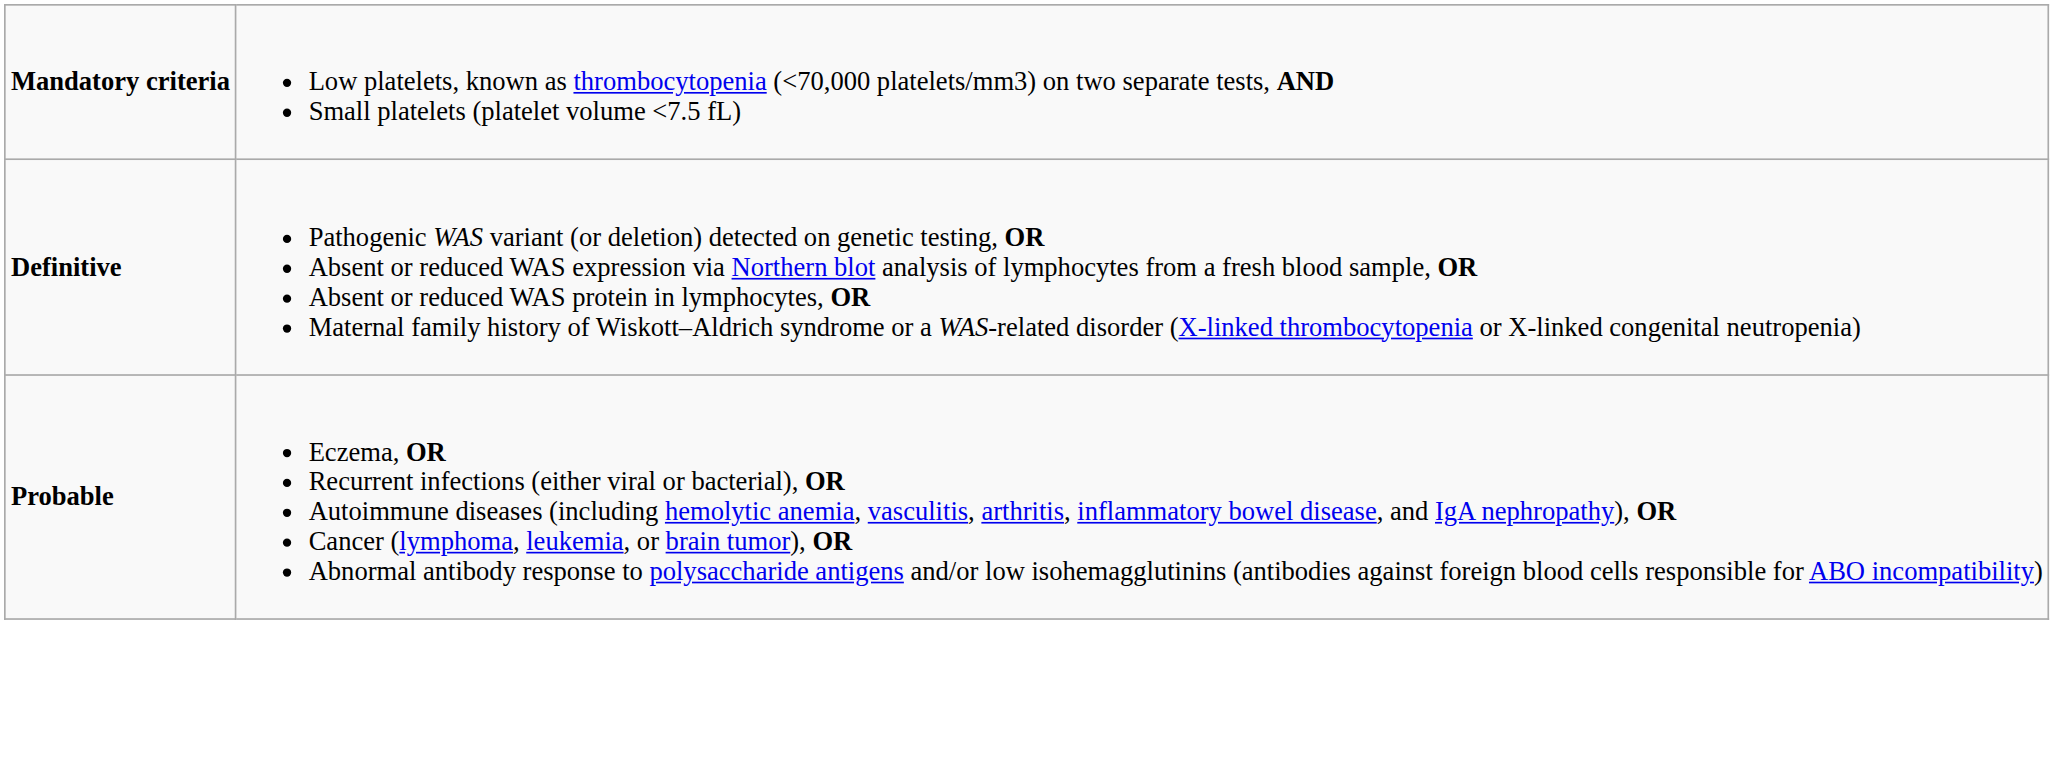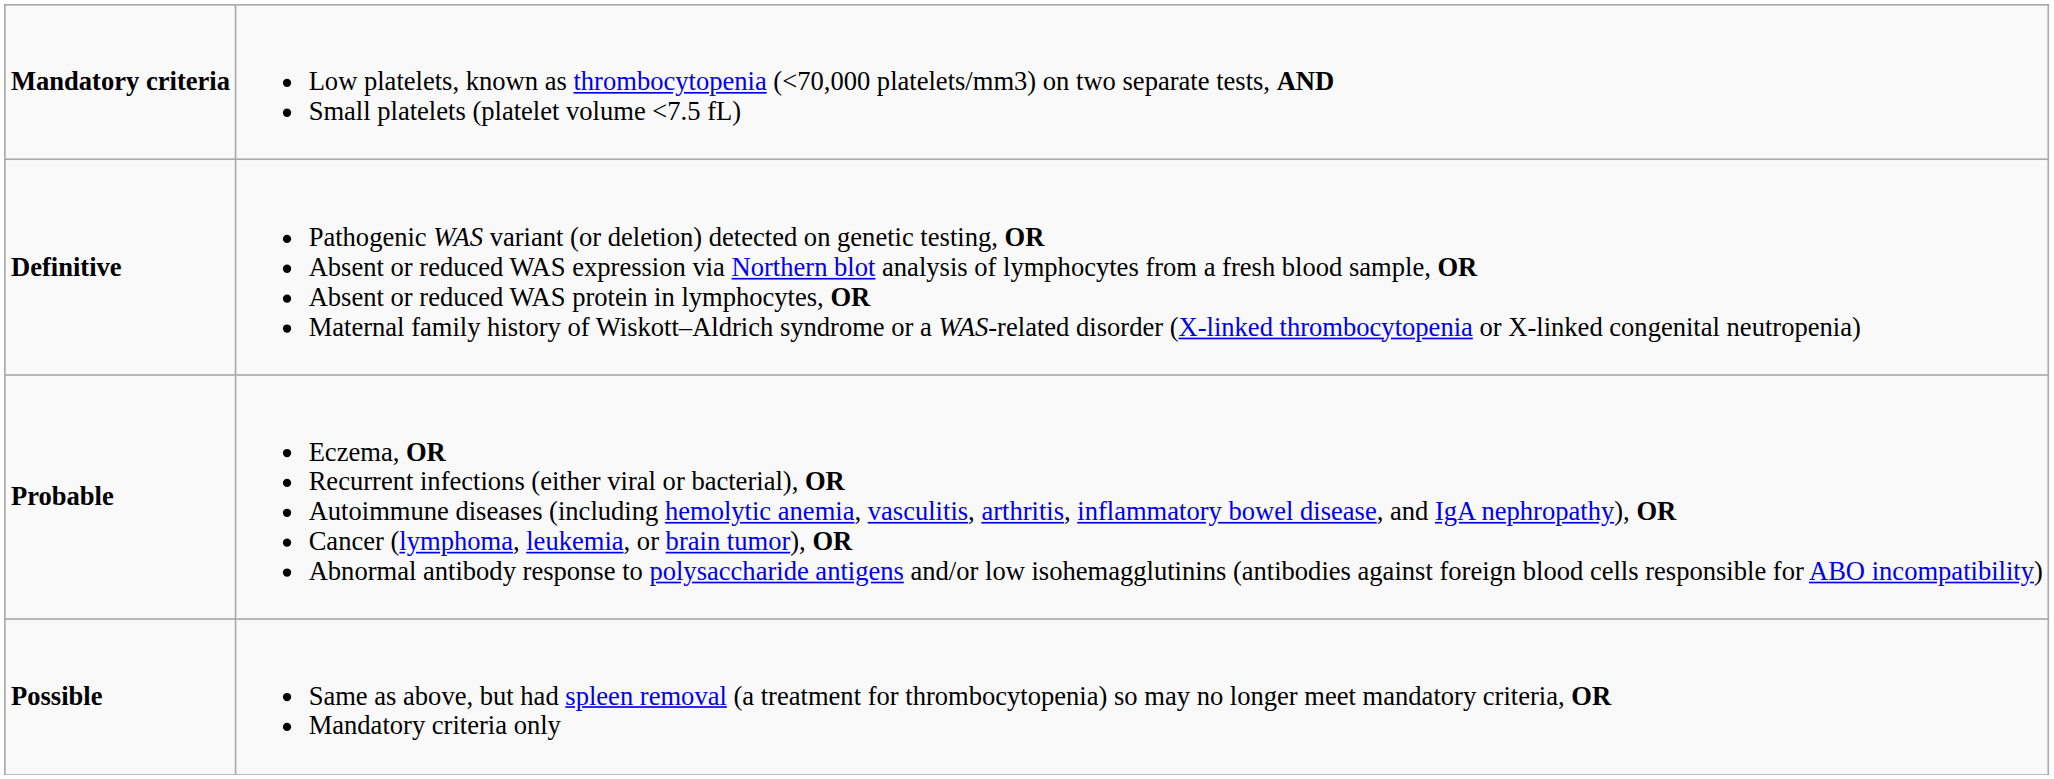 <table class="wikitable">
 <tr>
 <td><strong>Mandatory criteria</strong></td>
 <td><br><ul><li>Low platelets, known as <a href='#'>thrombocytopenia</a> (<70,000 platelets/mm3) on two separate tests, <strong>AND</strong></li><li>Small platelets (platelet volume <7.5 fL)</li></ul></td>
 </tr>
 <tr>
 <td><strong>Definitive</strong></td>
 <td><br><ul><li>Pathogenic <em>WAS</em> variant (or deletion) detected on genetic testing, <strong>OR</strong></li><li>Absent or reduced WAS expression via <a href='#'>Northern blot</a> analysis of lymphocytes from a fresh blood sample, <strong>OR</strong></li><li>Absent or reduced WAS protein in lymphocytes, <strong>OR</strong></li><li>Maternal family history of Wiskott–Aldrich syndrome or a <em>WAS</em>-related disorder (<a href='#'>X-linked thrombocytopenia</a> or X-linked congenital neutropenia)</li></ul></td>
 </tr>
 <tr>
 <td><strong>Probable</strong></td>
 <td><br><ul><li>Eczema, <strong>OR</strong></li><li>Recurrent infections (either viral or bacterial), <strong>OR</strong></li><li>Autoimmune diseases (including <a href='#'>hemolytic anemia</a>, <a href='#'>vasculitis</a>, <a href='#'>arthritis</a>, <a href='#'>inflammatory bowel disease</a>, and <a href='#'>IgA nephropathy</a>), <strong>OR</strong></li><li>Cancer (<a href='#'>lymphoma</a>, <a href='#'>leukemia</a>, or <a href='#'>brain tumor</a>), <strong>OR</strong></li><li>Abnormal antibody response to <a href='#'>polysaccharide antigens</a> and/or low isohemagglutinins (antibodies against foreign blood cells responsible for <a href='#'>ABO incompatibility</a>)</li></ul></td>
 </tr>
+<tr>
+<td><strong>Possible</strong></td>
+<td><br><ul><li>Same as above, but had <a href='#'>spleen removal</a> (a treatment for thrombocytopenia) so may no longer meet mandatory criteria, <strong>OR</strong></li><li>Mandatory criteria only</li></ul></td>
+</tr>
 </table>
